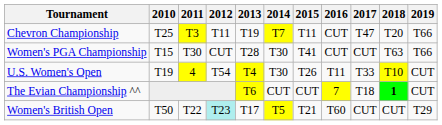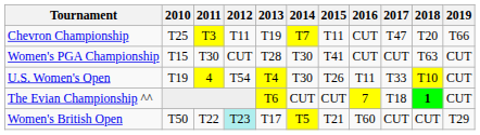 <table class="wikitable" style="font-size:95%;text-align:center;">
 <tr>
 <th>Tournament</th>
 <th>2010</th>
 <th>2011</th>
 <th>2012</th>
 <th>2013</th>
 <th>2014</th>
 <th>2015</th>
 <th>2016</th>
 <th>2017</th>
 <th>2018</th>
 <th>2019</th>
 </tr>
 <tr>
 <td align=left><a href='#'>Chevron Championship</a></td>
 <td>T25</td>
 <td style="background:yellow;">T3</td>
 <td>T11</td>
 <td>T19</td>
 <td style="background:yellow;">T7</td>
 <td>T11</td>
 <td>CUT</td>
 <td>T47</td>
 <td>T20</td>
 <td>T66</td>
 </tr>
 <tr>
 <td align=left><a href='#'>Women's PGA Championship</a></td>
 <td>T15</td>
 <td>T30</td>
 <td>CUT</td>
 <td>T28</td>
 <td>T30</td>
 <td>T41</td>
 <td>CUT</td>
 <td>CUT</td>
 <td>T63</td>
-<td>T66</td>
+<td>CUT</td>
 </tr>
 <tr>
 <td align=left><a href='#'>U.S. Women's Open</a></td>
 <td>T19</td>
 <td style="background:yellow;">4</td>
 <td>T54</td>
 <td style="background:yellow;">T4</td>
 <td>T30</td>
 <td>T26</td>
 <td>T11</td>
 <td>T33</td>
 <td style="background:yellow;">T10</td>
 <td>CUT</td>
 </tr>
 <tr>
 <td align=left><a href='#'>The Evian Championship</a> ^^</td>
 <td style="background:#eeeeee;" colspan=3></td>
 <td style="background:yellow;">T6</td>
 <td>CUT</td>
 <td>CUT</td>
 <td style="background:yellow;">7</td>
 <td>T18</td>
 <td style="background:lime;"><strong>1</strong></td>
 <td>CUT</td>
 </tr>
 <tr>
 <td align=left><a href='#'>Women's British Open</a></td>
 <td>T50</td>
 <td>T22</td>
 <td style="background: paleturquoise;">T23</td>
 <td>T17</td>
 <td style="background:yellow;">T5</td>
 <td>T21</td>
 <td>T60</td>
 <td>CUT</td>
 <td>CUT</td>
 <td>T29</td>
 </tr>
 </table>
